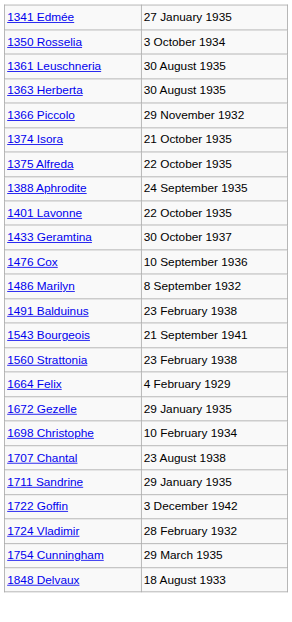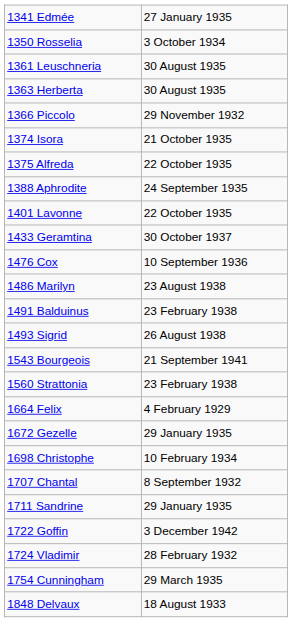 <table class="wikitable" style="font-size: 89%; float: left; width: 24em; margin-right: 1em; line-height: 1.6em !important; height: 625px;">
 <tr>
 <td><a href='#'>1341 Edmée</a></td>
 <td>27 January 1935</td>
 </tr>
 <tr>
 <td><a href='#'>1350 Rosselia</a></td>
 <td>3 October 1934</td>
 </tr>
 <tr>
 <td><a href='#'>1361 Leuschneria</a></td>
 <td>30 August 1935</td>
 </tr>
 <tr>
 <td><a href='#'>1363 Herberta</a></td>
 <td>30 August 1935</td>
 </tr>
 <tr>
 <td><a href='#'>1366 Piccolo</a></td>
 <td>29 November 1932</td>
 </tr>
 <tr>
 <td><a href='#'>1374 Isora</a></td>
 <td>21 October 1935</td>
 </tr>
 <tr>
 <td><a href='#'>1375 Alfreda</a></td>
 <td>22 October 1935</td>
 </tr>
 <tr>
 <td><a href='#'>1388 Aphrodite</a></td>
 <td>24 September 1935</td>
 </tr>
 <tr>
 <td><a href='#'>1401 Lavonne</a></td>
 <td>22 October 1935</td>
 </tr>
 <tr>
 <td><a href='#'>1433 Geramtina</a></td>
 <td>30 October 1937</td>
 </tr>
 <tr>
 <td><a href='#'>1476 Cox</a></td>
 <td>10 September 1936</td>
 </tr>
 <tr>
 <td><a href='#'>1486 Marilyn</a></td>
-<td>8 September 1932</td>
+<td>23 August 1938</td>
 </tr>
 <tr>
 <td><a href='#'>1491 Balduinus</a></td>
 <td>23 February 1938</td>
+</tr>
+<tr>
+<td><a href='#'>1493 Sigrid</a></td>
+<td>26 August 1938</td>
 </tr>
 <tr>
 <td><a href='#'>1543 Bourgeois</a></td>
 <td>21 September 1941</td>
 </tr>
 <tr>
 <td><a href='#'>1560 Strattonia</a></td>
 <td>23 February 1938</td>
 </tr>
 <tr>
 <td><a href='#'>1664 Felix</a></td>
 <td>4 February 1929</td>
 </tr>
 <tr>
 <td><a href='#'>1672 Gezelle</a></td>
 <td>29 January 1935</td>
 </tr>
 <tr>
 <td><a href='#'>1698 Christophe</a></td>
 <td>10 February 1934</td>
 </tr>
 <tr>
 <td><a href='#'>1707 Chantal</a></td>
-<td>23 August 1938</td>
+<td>8 September 1932</td>
 </tr>
 <tr>
 <td><a href='#'>1711 Sandrine</a></td>
 <td>29 January 1935</td>
 </tr>
 <tr>
 <td><a href='#'>1722 Goffin</a></td>
 <td>3 December 1942</td>
 </tr>
 <tr>
 <td><a href='#'>1724 Vladimir</a></td>
 <td>28 February 1932</td>
 </tr>
 <tr>
 <td><a href='#'>1754 Cunningham</a></td>
 <td>29 March 1935</td>
 </tr>
 <tr>
 <td><a href='#'>1848 Delvaux</a></td>
 <td>18 August 1933</td>
 </tr>
 </table>
